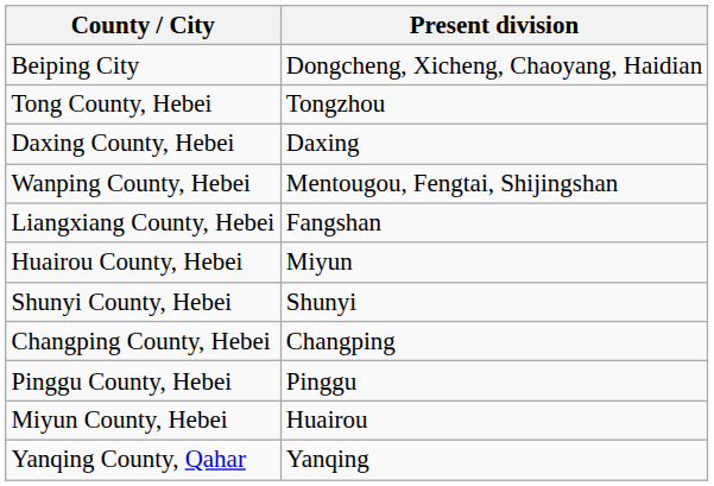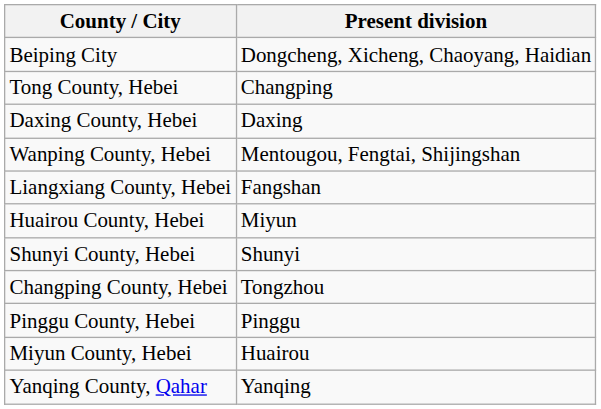 <table class="wikitable">
 <tr>
 <th>County / City</th>
 <th>Present division</th>
 </tr>
 <tr>
 <td>Beiping City<br></td>
 <td>Dongcheng, Xicheng, Chaoyang, Haidian</td>
 </tr>
 <tr>
 <td>Tong County, Hebei<br></td>
-<td>Tongzhou</td>
+<td>Changping</td>
 </tr>
 <tr>
 <td>Daxing County, Hebei<br></td>
 <td>Daxing</td>
 </tr>
 <tr>
 <td>Wanping County, Hebei<br></td>
 <td>Mentougou, Fengtai, Shijingshan</td>
 </tr>
 <tr>
 <td>Liangxiang County, Hebei<br></td>
 <td>Fangshan</td>
 </tr>
 <tr>
 <td>Huairou County, Hebei<br></td>
 <td>Miyun</td>
 </tr>
 <tr>
 <td>Shunyi County, Hebei<br></td>
 <td>Shunyi</td>
 </tr>
 <tr>
 <td>Changping County, Hebei<br></td>
-<td>Changping</td>
+<td>Tongzhou</td>
 </tr>
 <tr>
 <td>Pinggu County, Hebei<br></td>
 <td>Pinggu</td>
 </tr>
 <tr>
 <td>Miyun County, Hebei<br></td>
 <td>Huairou</td>
 </tr>
 <tr>
 <td>Yanqing County, <a href='#'>Qahar</a><br></td>
 <td>Yanqing</td>
 </tr>
 </table>
